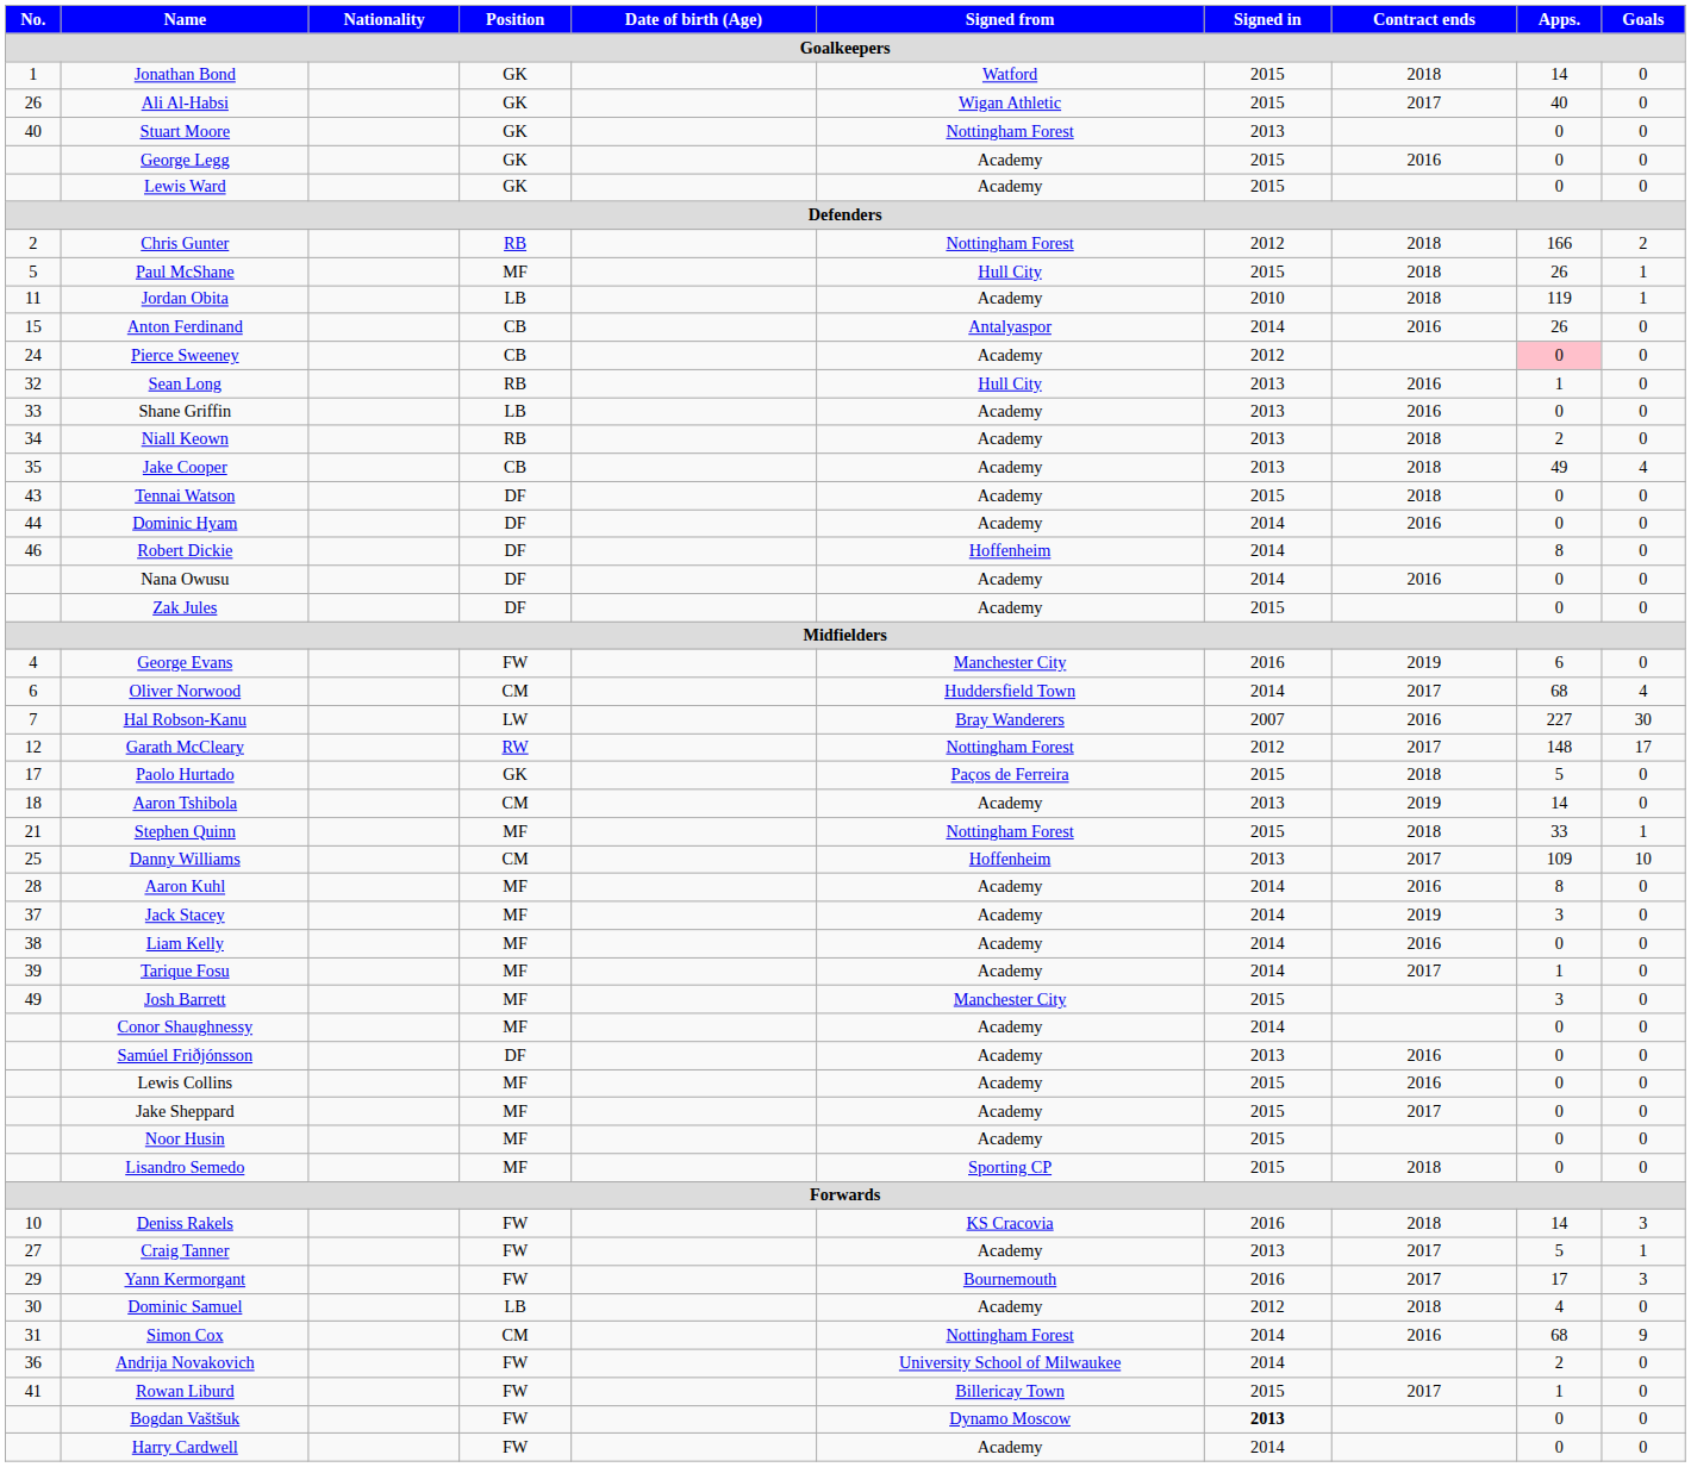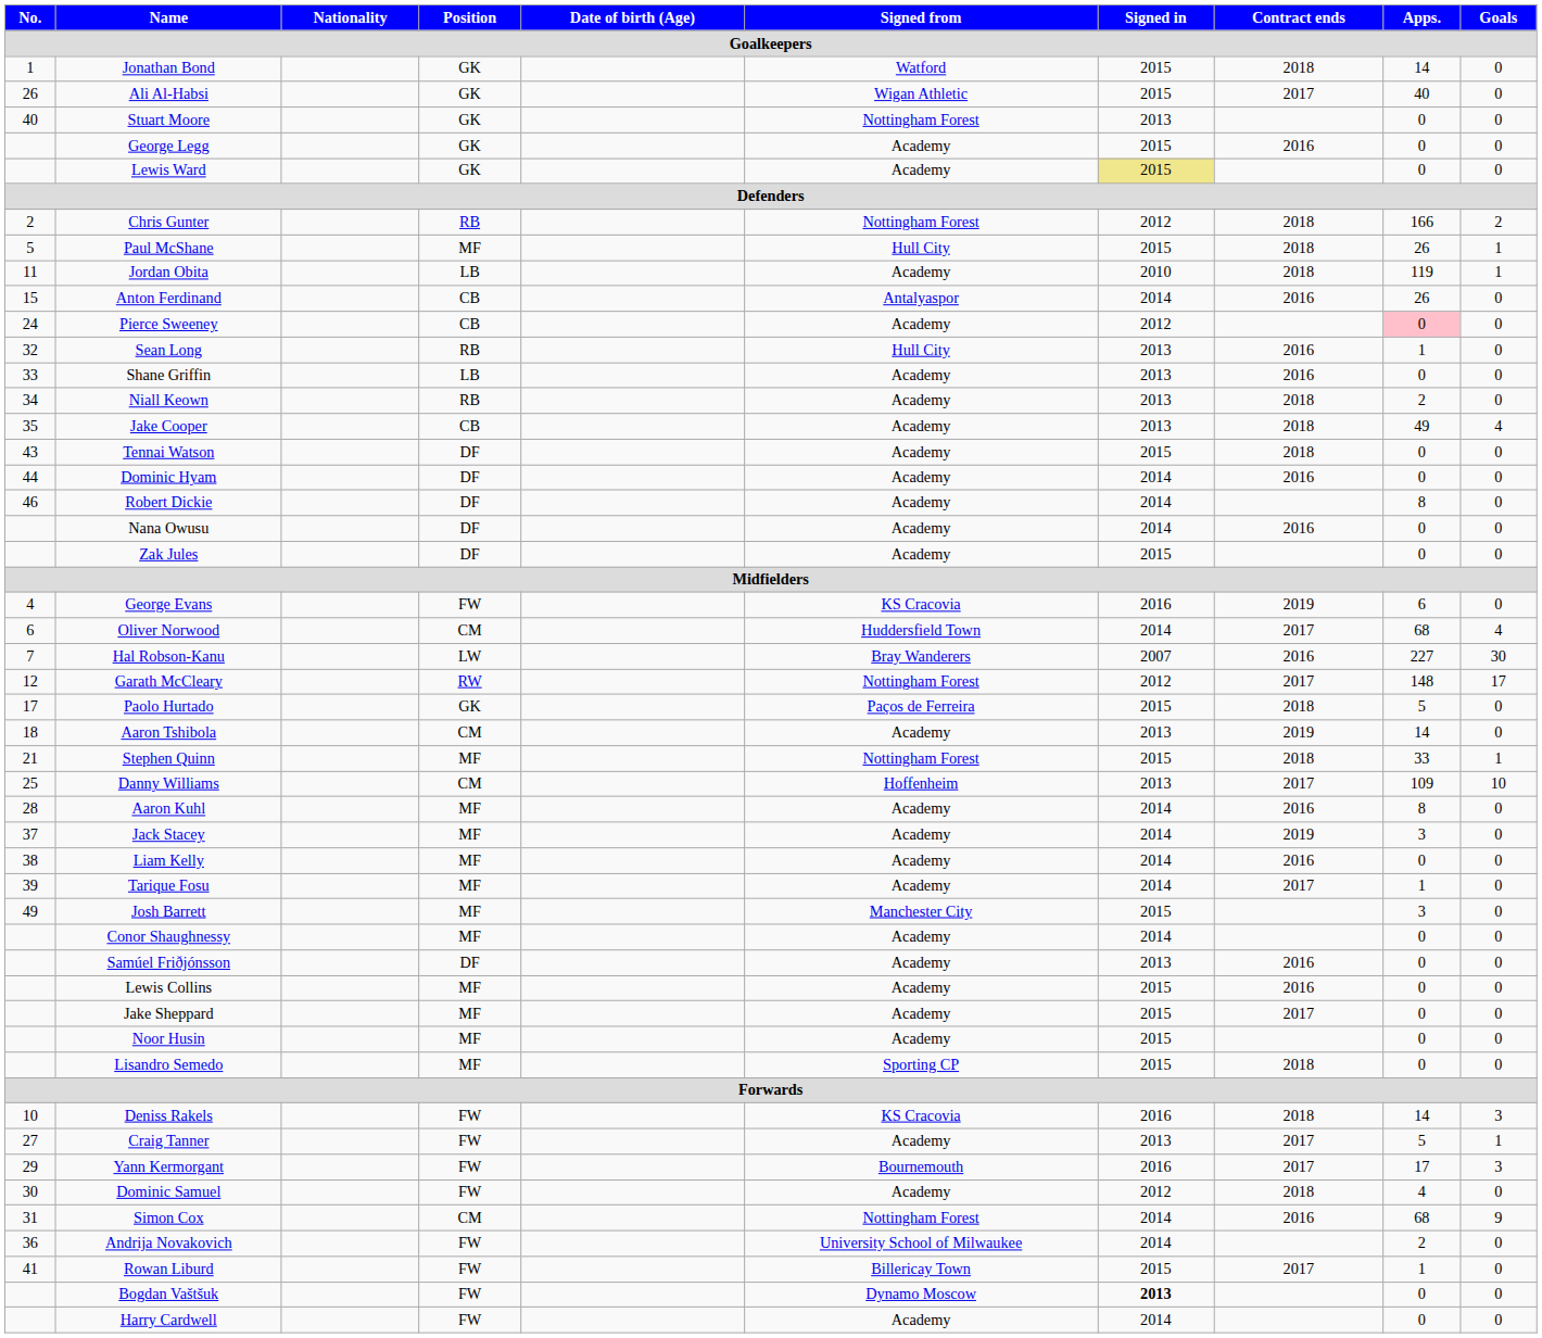 <table class="wikitable" style="text-align:center; font-size:90%; width:90%">
 <tr>
 <th style="background:#00f; color:white; text-align:center;">No.</th>
 <th style="background:#00f; color:white; text-align:center;">Name</th>
 <th style="background:#00f; color:white; text-align:center;">Nationality</th>
 <th style="background:#00f; color:white; text-align:center;">Position</th>
 <th style="background:#00f; color:white; text-align:center;">Date of birth (Age)</th>
 <th style="background:#00f; color:white; text-align:center;">Signed from</th>
 <th style="background:#00f; color:white; text-align:center;">Signed in</th>
 <th style="background:#00f; color:white; text-align:center;">Contract ends</th>
 <th style="background:#00f; color:white; text-align:center;">Apps.</th>
 <th style="background:#00f; color:white; text-align:center;">Goals</th>
 </tr>
 <tr>
 <th colspan="11"  style="background:#dcdcdc; text-align:center;">Goalkeepers</th>
 </tr>
 <tr>
 <td>1</td>
 <td><a href='#'>Jonathan Bond</a></td>
 <td></td>
 <td>GK</td>
 <td></td>
 <td><a href='#'>Watford</a></td>
 <td>2015</td>
 <td>2018</td>
 <td>14</td>
 <td>0</td>
 </tr>
 <tr>
 <td>26</td>
 <td><a href='#'>Ali Al-Habsi</a></td>
 <td></td>
 <td>GK</td>
 <td></td>
 <td><a href='#'>Wigan Athletic</a></td>
 <td>2015</td>
 <td>2017</td>
 <td>40</td>
 <td>0</td>
 </tr>
 <tr>
 <td>40</td>
 <td><a href='#'>Stuart Moore</a></td>
 <td></td>
 <td>GK</td>
 <td></td>
 <td><a href='#'>Nottingham Forest</a></td>
 <td>2013</td>
 <td></td>
 <td>0</td>
 <td>0</td>
 </tr>
 <tr>
 <td></td>
 <td><a href='#'>George Legg</a></td>
 <td></td>
 <td>GK</td>
 <td></td>
 <td>Academy</td>
 <td>2015</td>
 <td>2016</td>
 <td>0</td>
 <td>0</td>
 </tr>
 <tr>
 <td></td>
 <td><a href='#'>Lewis Ward</a></td>
 <td></td>
 <td>GK</td>
 <td></td>
 <td>Academy</td>
-<td>2015</td>
+<td style="background: khaki;">2015</td>
 <td></td>
 <td>0</td>
 <td>0</td>
 </tr>
 <tr>
 <th colspan="11"  style="background:#dcdcdc; text-align:center;">Defenders</th>
 </tr>
 <tr>
 <td>2</td>
 <td><a href='#'>Chris Gunter</a></td>
 <td></td>
 <td><a href='#'>RB</a></td>
 <td></td>
 <td><a href='#'>Nottingham Forest</a></td>
 <td>2012</td>
 <td>2018</td>
 <td>166</td>
 <td>2</td>
 </tr>
 <tr>
 <td>5</td>
 <td><a href='#'>Paul McShane</a></td>
 <td></td>
 <td>MF</td>
 <td></td>
 <td><a href='#'>Hull City</a></td>
 <td>2015</td>
 <td>2018</td>
 <td>26</td>
 <td>1</td>
 </tr>
 <tr>
 <td>11</td>
 <td><a href='#'>Jordan Obita</a></td>
 <td></td>
 <td>LB</td>
 <td></td>
 <td>Academy</td>
 <td>2010</td>
 <td>2018</td>
 <td>119</td>
 <td>1</td>
 </tr>
 <tr>
 <td>15</td>
 <td><a href='#'>Anton Ferdinand</a></td>
 <td></td>
 <td>CB</td>
 <td></td>
 <td><a href='#'>Antalyaspor</a></td>
 <td>2014</td>
 <td>2016</td>
 <td>26</td>
 <td>0</td>
 </tr>
 <tr>
 <td>24</td>
 <td><a href='#'>Pierce Sweeney</a></td>
 <td></td>
 <td>CB</td>
 <td></td>
 <td>Academy</td>
 <td>2012</td>
 <td></td>
 <td style="background: pink;">0</td>
 <td>0</td>
 </tr>
 <tr>
 <td>32</td>
 <td><a href='#'>Sean Long</a></td>
 <td></td>
 <td>RB</td>
 <td></td>
 <td><a href='#'>Hull City</a></td>
 <td>2013</td>
 <td>2016</td>
 <td>1</td>
 <td>0</td>
 </tr>
 <tr>
 <td>33</td>
 <td>Shane Griffin</td>
 <td></td>
 <td>LB</td>
 <td></td>
 <td>Academy</td>
 <td>2013</td>
 <td>2016</td>
 <td>0</td>
 <td>0</td>
 </tr>
 <tr>
 <td>34</td>
 <td><a href='#'>Niall Keown</a></td>
 <td></td>
 <td>RB</td>
 <td></td>
 <td>Academy</td>
 <td>2013</td>
 <td>2018</td>
 <td>2</td>
 <td>0</td>
 </tr>
 <tr>
 <td>35</td>
 <td><a href='#'>Jake Cooper</a></td>
 <td></td>
 <td>CB</td>
 <td></td>
 <td>Academy</td>
 <td>2013</td>
 <td>2018</td>
 <td>49</td>
 <td>4</td>
 </tr>
 <tr>
 <td>43</td>
 <td><a href='#'>Tennai Watson</a></td>
 <td></td>
 <td>DF</td>
 <td></td>
 <td>Academy</td>
 <td>2015</td>
 <td>2018</td>
 <td>0</td>
 <td>0</td>
 </tr>
 <tr>
 <td>44</td>
 <td><a href='#'>Dominic Hyam</a></td>
 <td></td>
 <td>DF</td>
 <td></td>
 <td>Academy</td>
 <td>2014</td>
 <td>2016</td>
 <td>0</td>
 <td>0</td>
 </tr>
 <tr>
 <td>46</td>
 <td><a href='#'>Robert Dickie</a></td>
 <td></td>
 <td>DF</td>
 <td></td>
-<td><a href='#'>Hoffenheim</a></td>
+<td>Academy</td>
 <td>2014</td>
 <td></td>
 <td>8</td>
 <td>0</td>
 </tr>
 <tr>
 <td></td>
 <td>Nana Owusu</td>
 <td></td>
 <td>DF</td>
 <td></td>
 <td>Academy</td>
 <td>2014</td>
 <td>2016</td>
 <td>0</td>
 <td>0</td>
 </tr>
 <tr>
 <td></td>
 <td><a href='#'>Zak Jules</a></td>
 <td></td>
 <td>DF</td>
 <td></td>
 <td>Academy</td>
 <td>2015</td>
 <td></td>
 <td>0</td>
 <td>0</td>
 </tr>
 <tr>
 <th colspan="11"  style="background:#dcdcdc; text-align:center;">Midfielders</th>
 </tr>
 <tr>
 <td>4</td>
 <td><a href='#'>George Evans</a></td>
 <td></td>
 <td>FW</td>
 <td></td>
-<td><a href='#'>Manchester City</a></td>
+<td><a href='#'>KS Cracovia</a></td>
 <td>2016</td>
 <td>2019</td>
 <td>6</td>
 <td>0</td>
 </tr>
 <tr>
 <td>6</td>
 <td><a href='#'>Oliver Norwood</a></td>
 <td></td>
 <td>CM</td>
 <td></td>
 <td><a href='#'>Huddersfield Town</a></td>
 <td>2014</td>
 <td>2017</td>
 <td>68</td>
 <td>4</td>
 </tr>
 <tr>
 <td>7</td>
 <td><a href='#'>Hal Robson-Kanu</a></td>
 <td></td>
 <td>LW</td>
 <td></td>
 <td><a href='#'>Bray Wanderers</a></td>
 <td>2007</td>
 <td>2016</td>
 <td>227</td>
 <td>30</td>
 </tr>
 <tr>
 <td>12</td>
 <td><a href='#'>Garath McCleary</a></td>
 <td></td>
 <td><a href='#'>RW</a></td>
 <td></td>
 <td><a href='#'>Nottingham Forest</a></td>
 <td>2012</td>
 <td>2017</td>
 <td>148</td>
 <td>17</td>
 </tr>
 <tr>
 <td>17</td>
 <td><a href='#'>Paolo Hurtado</a></td>
 <td></td>
 <td>GK</td>
 <td></td>
 <td><a href='#'>Paços de Ferreira</a></td>
 <td>2015</td>
 <td>2018</td>
 <td>5</td>
 <td>0</td>
 </tr>
 <tr>
 <td>18</td>
 <td><a href='#'>Aaron Tshibola</a></td>
 <td></td>
 <td>CM</td>
 <td></td>
 <td>Academy</td>
 <td>2013</td>
 <td>2019</td>
 <td>14</td>
 <td>0</td>
 </tr>
 <tr>
 <td>21</td>
 <td><a href='#'>Stephen Quinn</a></td>
 <td></td>
 <td>MF</td>
 <td></td>
 <td><a href='#'>Nottingham Forest</a></td>
 <td>2015</td>
 <td>2018</td>
 <td>33</td>
 <td>1</td>
 </tr>
 <tr>
 <td>25</td>
 <td><a href='#'>Danny Williams</a></td>
 <td></td>
 <td>CM</td>
 <td></td>
 <td><a href='#'>Hoffenheim</a></td>
 <td>2013</td>
 <td>2017</td>
 <td>109</td>
 <td>10</td>
 </tr>
 <tr>
 <td>28</td>
 <td><a href='#'>Aaron Kuhl</a></td>
 <td></td>
 <td>MF</td>
 <td></td>
 <td>Academy</td>
 <td>2014</td>
 <td>2016</td>
 <td>8</td>
 <td>0</td>
 </tr>
 <tr>
 <td>37</td>
 <td><a href='#'>Jack Stacey</a></td>
 <td></td>
 <td>MF</td>
 <td></td>
 <td>Academy</td>
 <td>2014</td>
 <td>2019</td>
 <td>3</td>
 <td>0</td>
 </tr>
 <tr>
 <td>38</td>
 <td><a href='#'>Liam Kelly</a></td>
 <td></td>
 <td>MF</td>
 <td></td>
 <td>Academy</td>
 <td>2014</td>
 <td>2016</td>
 <td>0</td>
 <td>0</td>
 </tr>
 <tr>
 <td>39</td>
 <td><a href='#'>Tarique Fosu</a></td>
 <td></td>
 <td>MF</td>
 <td></td>
 <td>Academy</td>
 <td>2014</td>
 <td>2017</td>
 <td>1</td>
 <td>0</td>
 </tr>
 <tr>
 <td>49</td>
 <td><a href='#'>Josh Barrett</a></td>
 <td></td>
 <td>MF</td>
 <td></td>
 <td><a href='#'>Manchester City</a></td>
 <td>2015</td>
 <td></td>
 <td>3</td>
 <td>0</td>
 </tr>
 <tr>
 <td></td>
 <td><a href='#'>Conor Shaughnessy</a></td>
 <td></td>
 <td>MF</td>
 <td></td>
 <td>Academy</td>
 <td>2014</td>
 <td></td>
 <td>0</td>
 <td>0</td>
 </tr>
 <tr>
 <td></td>
 <td><a href='#'>Samúel Friðjónsson</a></td>
 <td></td>
 <td>DF</td>
 <td></td>
 <td>Academy</td>
 <td>2013</td>
 <td>2016</td>
 <td>0</td>
 <td>0</td>
 </tr>
 <tr>
 <td></td>
 <td>Lewis Collins</td>
 <td></td>
 <td>MF</td>
 <td></td>
 <td>Academy</td>
 <td>2015</td>
 <td>2016</td>
 <td>0</td>
 <td>0</td>
 </tr>
 <tr>
 <td></td>
 <td>Jake Sheppard</td>
 <td></td>
 <td>MF</td>
 <td></td>
 <td>Academy</td>
 <td>2015</td>
 <td>2017</td>
 <td>0</td>
 <td>0</td>
 </tr>
 <tr>
 <td></td>
 <td><a href='#'>Noor Husin</a></td>
 <td></td>
 <td>MF</td>
 <td></td>
 <td>Academy</td>
 <td>2015</td>
 <td></td>
 <td>0</td>
 <td>0</td>
 </tr>
 <tr>
 <td></td>
 <td><a href='#'>Lisandro Semedo</a></td>
 <td></td>
 <td>MF</td>
 <td></td>
 <td><a href='#'>Sporting CP</a></td>
 <td>2015</td>
 <td>2018</td>
 <td>0</td>
 <td>0</td>
 </tr>
 <tr>
 <th colspan="11"  style="background:#dcdcdc; text-align:center;">Forwards</th>
 </tr>
 <tr>
 <td>10</td>
 <td><a href='#'>Deniss Rakels</a></td>
 <td></td>
 <td>FW</td>
 <td></td>
 <td><a href='#'>KS Cracovia</a></td>
 <td>2016</td>
 <td>2018</td>
 <td>14</td>
 <td>3</td>
 </tr>
 <tr>
 <td>27</td>
 <td><a href='#'>Craig Tanner</a></td>
 <td></td>
 <td>FW</td>
 <td></td>
 <td>Academy</td>
 <td>2013</td>
 <td>2017</td>
 <td>5</td>
 <td>1</td>
 </tr>
 <tr>
 <td>29</td>
 <td><a href='#'>Yann Kermorgant</a></td>
 <td></td>
 <td>FW</td>
 <td></td>
 <td><a href='#'>Bournemouth</a></td>
 <td>2016</td>
 <td>2017</td>
 <td>17</td>
 <td>3</td>
 </tr>
 <tr>
 <td>30</td>
 <td><a href='#'>Dominic Samuel</a></td>
 <td></td>
-<td>LB</td>
+<td>FW</td>
 <td></td>
 <td>Academy</td>
 <td>2012</td>
 <td>2018</td>
 <td>4</td>
 <td>0</td>
 </tr>
 <tr>
 <td>31</td>
 <td><a href='#'>Simon Cox</a></td>
 <td></td>
 <td>CM</td>
 <td></td>
 <td><a href='#'>Nottingham Forest</a></td>
 <td>2014</td>
 <td>2016</td>
 <td>68</td>
 <td>9</td>
 </tr>
 <tr>
 <td>36</td>
 <td><a href='#'>Andrija Novakovich</a></td>
 <td></td>
 <td>FW</td>
 <td></td>
 <td><a href='#'>University School of Milwaukee</a></td>
 <td>2014</td>
 <td></td>
 <td>2</td>
 <td>0</td>
 </tr>
 <tr>
 <td>41</td>
 <td><a href='#'>Rowan Liburd</a></td>
 <td></td>
 <td>FW</td>
 <td></td>
 <td><a href='#'>Billericay Town</a></td>
 <td>2015</td>
 <td>2017</td>
 <td>1</td>
 <td>0</td>
 </tr>
 <tr>
 <td></td>
 <td><a href='#'>Bogdan Vaštšuk</a></td>
 <td></td>
 <td>FW</td>
 <td></td>
 <td><a href='#'>Dynamo Moscow</a></td>
 <td><strong>2013</strong></td>
 <td></td>
 <td>0</td>
 <td>0</td>
 </tr>
 <tr>
 <td></td>
 <td><a href='#'>Harry Cardwell</a></td>
 <td></td>
 <td>FW</td>
 <td></td>
 <td>Academy</td>
 <td>2014</td>
 <td></td>
 <td>0</td>
 <td>0</td>
 </tr>
 </table>
